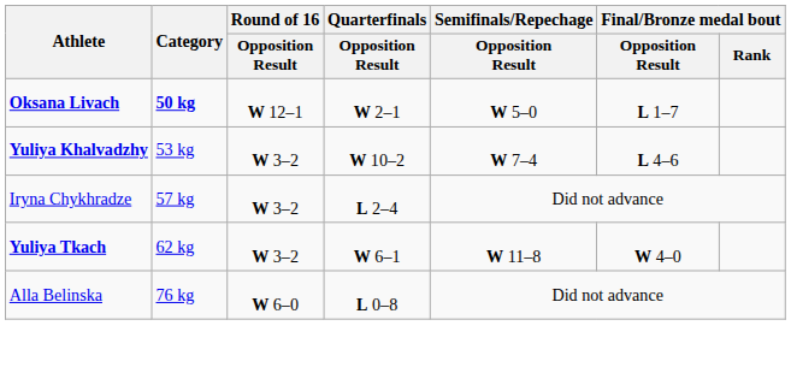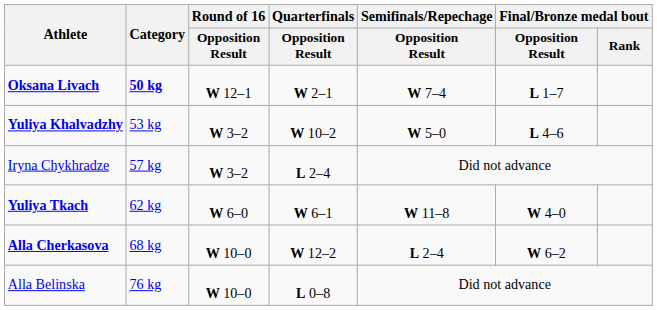 <table class="wikitable" style="text-align:center; font-size:90%">
 <tr>
 <th rowspan=2>Athlete</th>
 <th rowspan=2>Category</th>
 <th>Round of 16</th>
 <th>Quarterfinals</th>
 <th>Semifinals/Repechage</th>
 <th colspan=2>Final/Bronze medal bout</th>
 </tr>
 <tr style="font-size:95%">
 <th>Opposition<br>Result</th>
 <th>Opposition<br>Result</th>
 <th>Opposition<br>Result</th>
 <th>Opposition<br>Result</th>
 <th>Rank</th>
 </tr>
 <tr>
 <td align=left><strong><a href='#'>Oksana Livach</a></strong></td>
 <td align=left><strong><a href='#'>50 kg</a></strong></td>
 <td><br> <strong>W</strong> 12–1</td>
 <td><br> <strong>W</strong> 2–1</td>
-<td><br> <strong>W</strong> 5–0</td>
+<td><br> <strong>W</strong> 7–4</td>
 <td><br> <strong>L</strong> 1–7</td>
 <td></td>
 </tr>
 <tr>
 <td align=left><strong><a href='#'>Yuliya Khalvadzhy</a></strong></td>
 <td align=left><a href='#'>53 kg</a></td>
 <td><br> <strong>W</strong> 3–2</td>
 <td><br> <strong>W</strong> 10–2</td>
-<td><br> <strong>W</strong> 7–4</td>
+<td><br> <strong>W</strong> 5–0</td>
 <td><br> <strong>L</strong> 4–6</td>
 <td></td>
 </tr>
 <tr>
 <td align=left><a href='#'>Iryna Chykhradze</a></td>
 <td align=left><a href='#'>57 kg</a></td>
 <td><br> <strong>W</strong> 3–2</td>
 <td><br> <strong>L</strong> 2–4</td>
 <td colspan=3>Did not advance</td>
 </tr>
 <tr>
 <td align=left><strong><a href='#'>Yuliya Tkach</a></strong></td>
 <td align=left><a href='#'>62 kg</a></td>
-<td><br> <strong>W</strong> 3–2</td>
+<td><br> <strong>W</strong> 6–0</td>
 <td><br> <strong>W</strong> 6–1</td>
 <td><br> <strong>W</strong> 11–8</td>
 <td><br> <strong>W</strong> 4–0</td>
 <td></td>
 </tr>
 <tr>
+<td align=left><strong><a href='#'>Alla Cherkasova</a></strong></td>
+<td align=left><a href='#'>68 kg</a></td>
+<td><br> <strong>W</strong> 10–0</td>
+<td><br> <strong>W</strong> 12–2</td>
+<td><br> <strong>L</strong> 2–4</td>
+<td><br> <strong>W</strong> 6–2</td>
+<td></td>
+</tr>
+<tr>
 <td align=left><a href='#'>Alla Belinska</a></td>
 <td align=left><a href='#'>76 kg</a></td>
-<td><br> <strong>W</strong> 6–0</td>
+<td><br> <strong>W</strong> 10–0</td>
 <td><br> <strong>L</strong> 0–8</td>
 <td colspan=3>Did not advance</td>
 </tr>
 </table>
